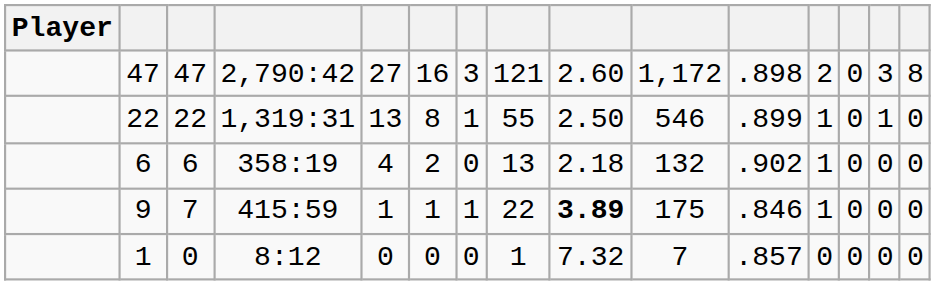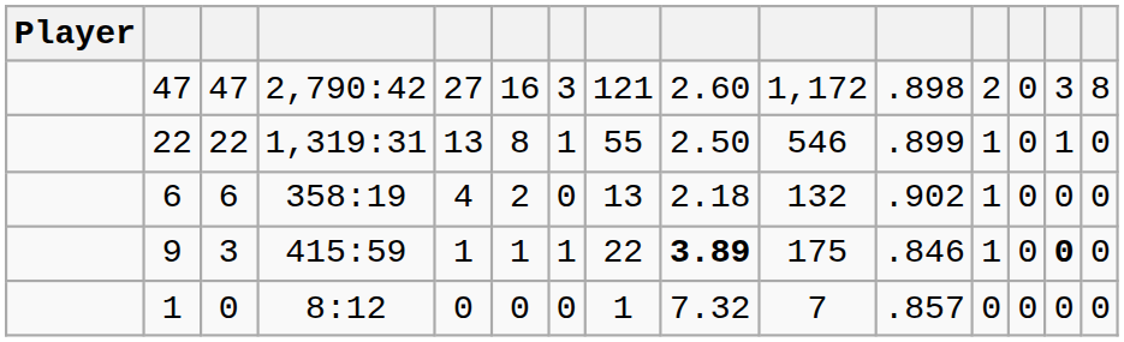 <table class="wikitable sortable" style="text-align:center;">
 <tr>
 <th>Player</th>
 <th></th>
 <th></th>
 <th></th>
 <th></th>
 <th></th>
 <th></th>
 <th></th>
 <th></th>
 <th></th>
 <th></th>
 <th></th>
 <th></th>
 <th></th>
 <th></th>
 </tr>
 <tr>
 <td></td>
 <td>47</td>
 <td>47</td>
 <td>2,790:42</td>
 <td>27</td>
 <td>16</td>
 <td>3</td>
 <td>121</td>
 <td>2.60</td>
 <td>1,172</td>
 <td>.898</td>
 <td>2</td>
 <td>0</td>
 <td>3</td>
 <td>8</td>
 </tr>
 <tr>
 <td></td>
 <td>22</td>
 <td>22</td>
 <td>1,319:31</td>
 <td>13</td>
 <td>8</td>
 <td>1</td>
 <td>55</td>
 <td>2.50</td>
 <td>546</td>
 <td>.899</td>
 <td>1</td>
 <td>0</td>
 <td>1</td>
 <td>0</td>
 </tr>
 <tr>
 <td></td>
 <td>6</td>
 <td>6</td>
 <td>358:19</td>
 <td>4</td>
 <td>2</td>
 <td>0</td>
 <td>13</td>
 <td>2.18</td>
 <td>132</td>
 <td>.902</td>
 <td>1</td>
 <td>0</td>
 <td>0</td>
 <td>0</td>
 </tr>
 <tr>
 <td></td>
 <td>9</td>
-<td>7</td>
+<td>3</td>
 <td>415:59</td>
 <td>1</td>
 <td>1</td>
 <td>1</td>
 <td>22</td>
 <td><strong>3.89</strong></td>
 <td>175</td>
 <td>.846</td>
 <td>1</td>
 <td>0</td>
-<td>0</td>
+<td><strong>0</strong></td>
 <td>0</td>
 </tr>
 <tr>
 <td></td>
 <td>1</td>
 <td>0</td>
 <td>8:12</td>
 <td>0</td>
 <td>0</td>
 <td>0</td>
 <td>1</td>
 <td>7.32</td>
 <td>7</td>
 <td>.857</td>
 <td>0</td>
 <td>0</td>
 <td>0</td>
 <td>0</td>
 </tr>
 </table>
